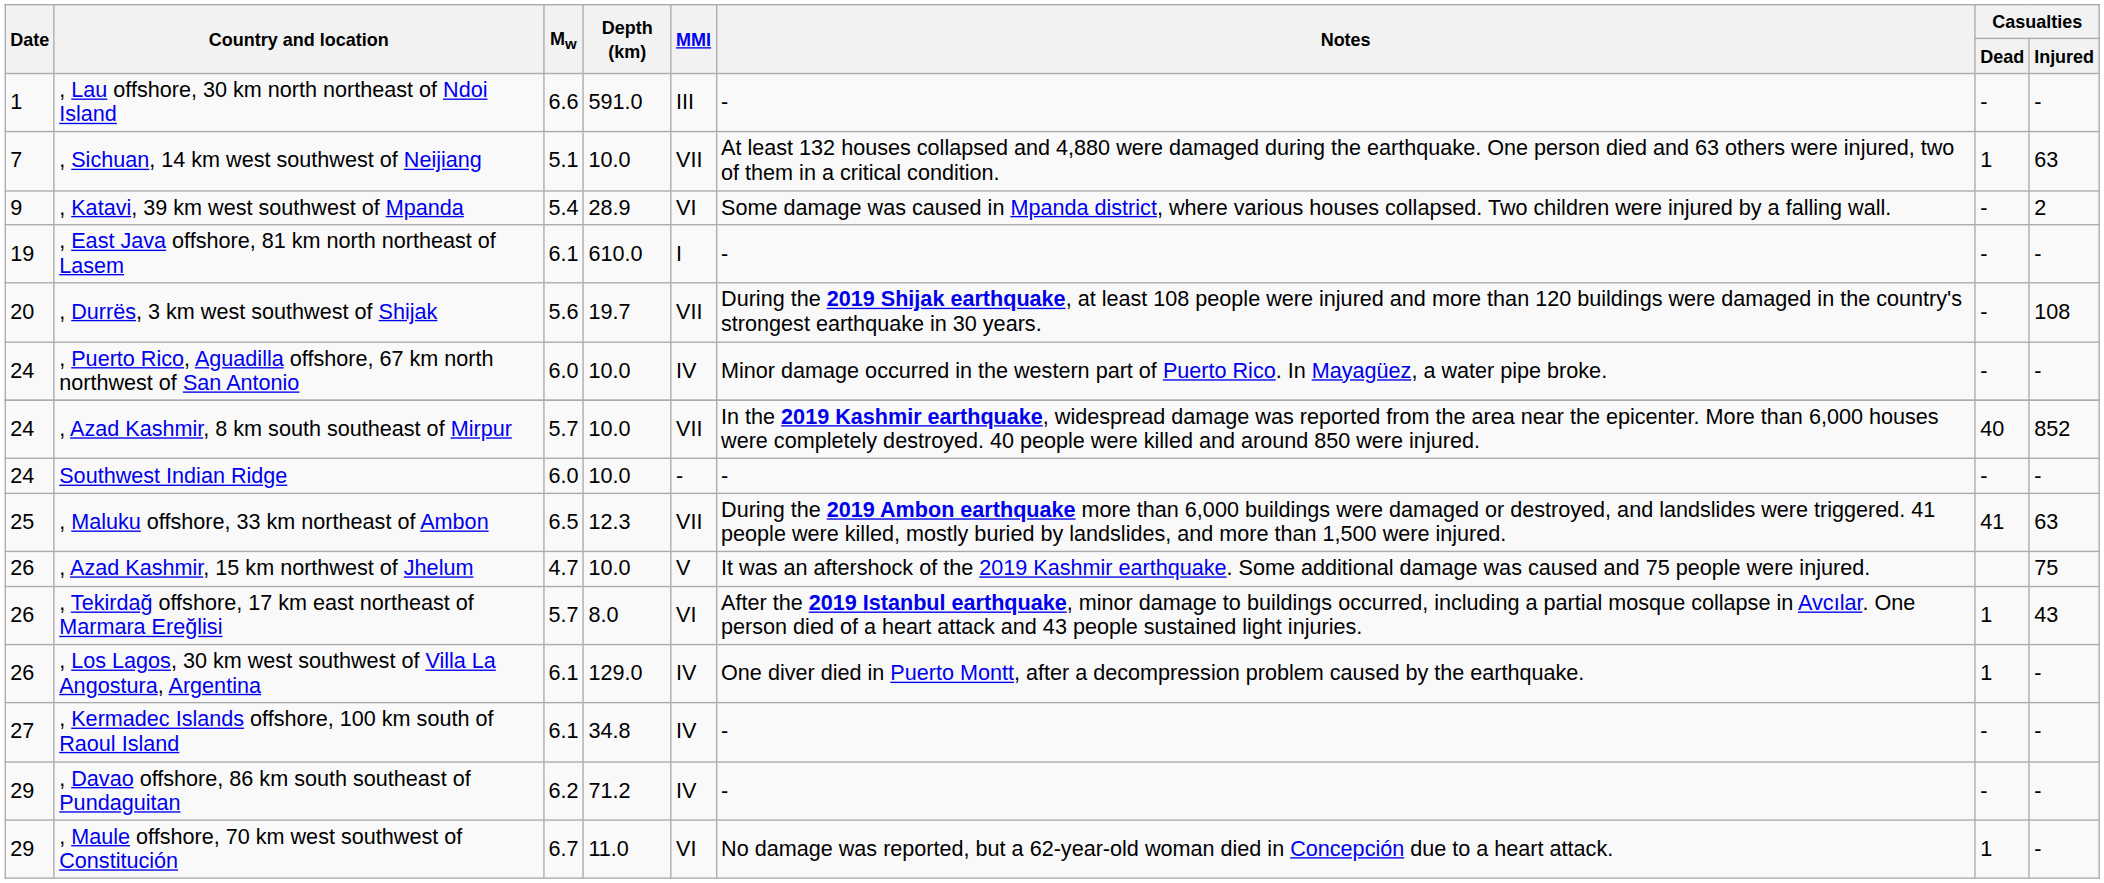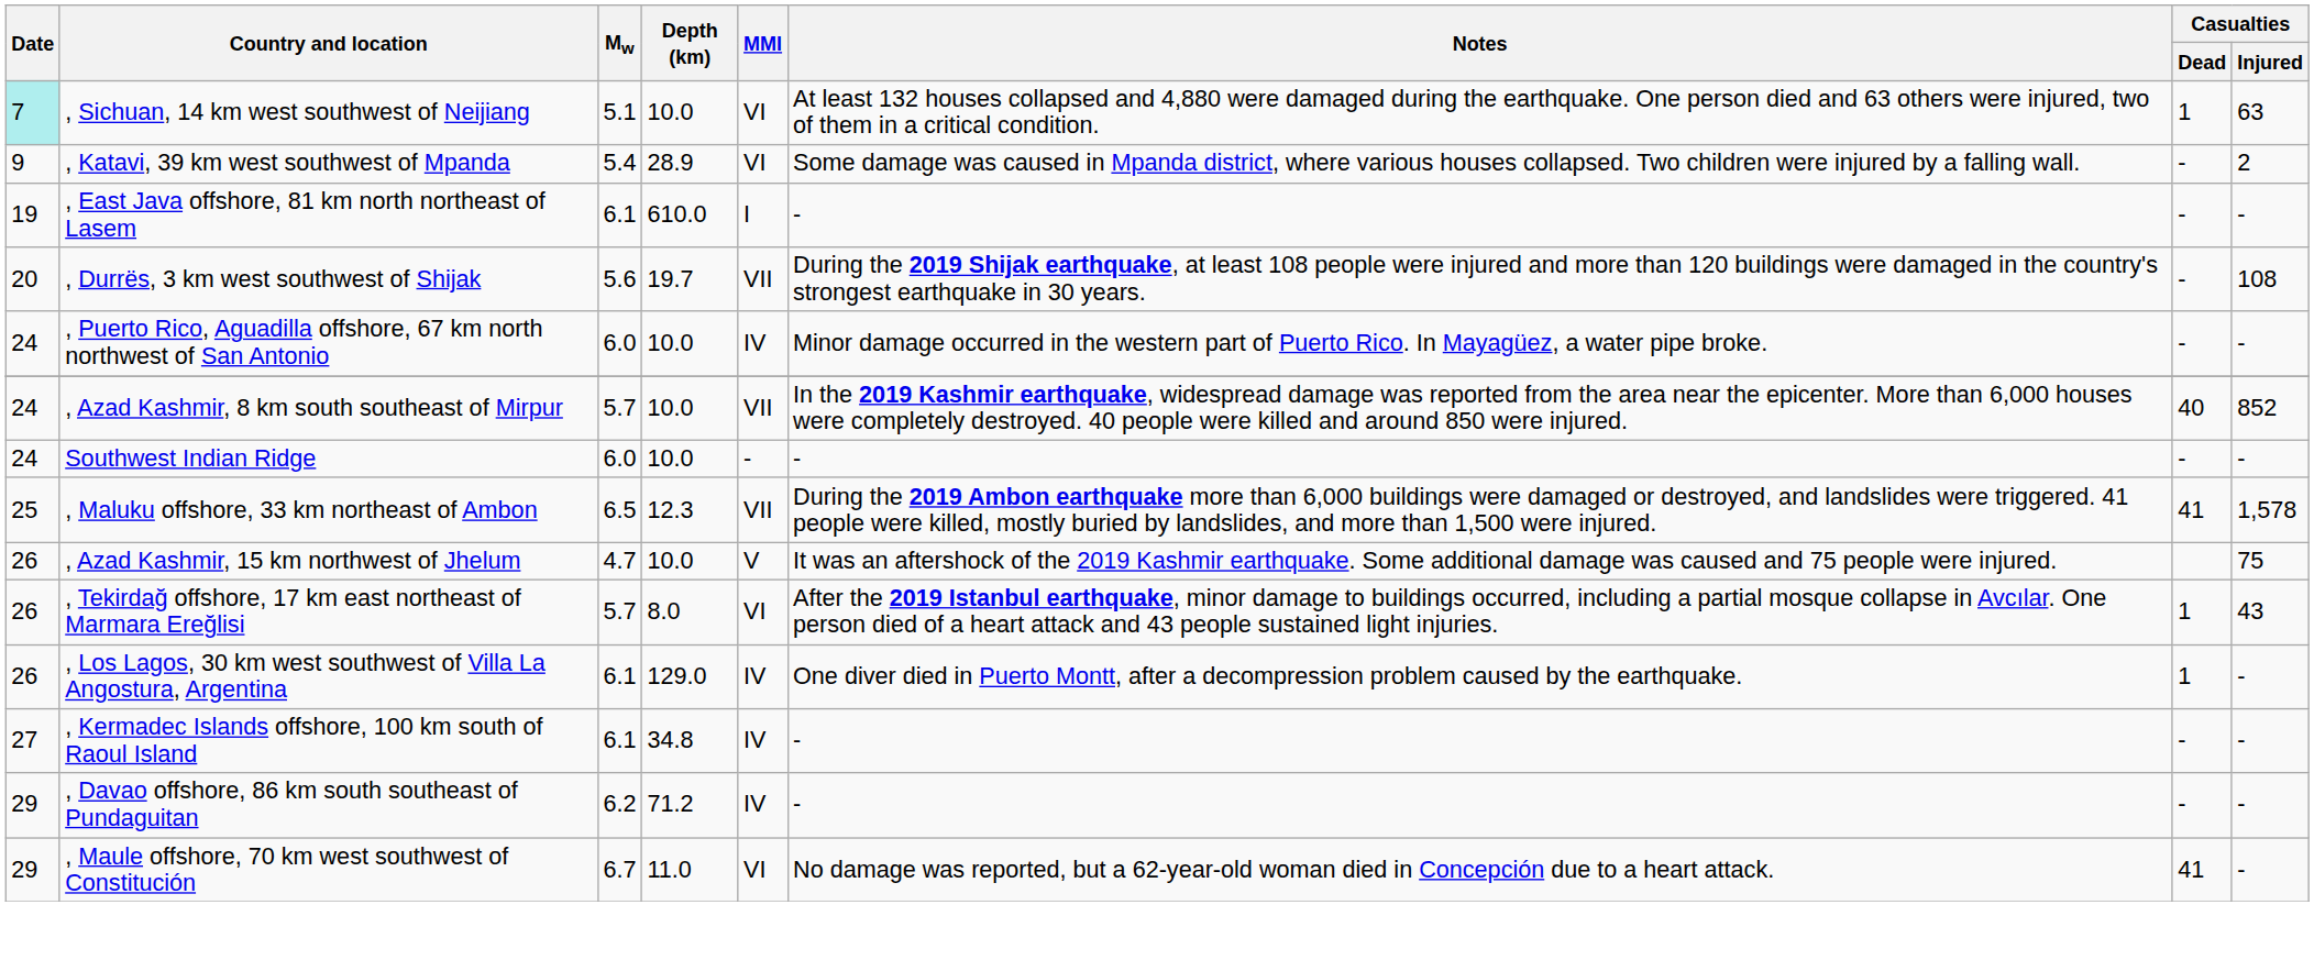 <table class="wikitable sortable" style="border:1px black;  margin-left:1em;">
 <tr>
 <th rowspan="2"><small>Date</small></th>
 <th rowspan="2" style="width: 355px"><small>Country and location</small></th>
 <th rowspan="2"><small>M<sub>w</sub></small></th>
 <th rowspan="2"><small>Depth (km)</small></th>
 <th rowspan="2"><small><a href='#'>MMI</a></small></th>
 <th rowspan="2" class="unsortable"><small>Notes</small></th>
 <th colspan="2"><small>Casualties</small></th>
 </tr>
 <tr>
 <th><small>Dead</small></th>
 <th><small>Injured</small></th>
 </tr>
 <tr>
-<td>1</td>
-<td>, <a href='#'>Lau</a> offshore, 30 km north northeast of <a href='#'>Ndoi Island</a></td>
-<td>6.6</td>
-<td>591.0</td>
-<td>III</td>
-<td>-</td>
-<td>-</td>
-<td>-</td>
-</tr>
-<tr>
-<td>7</td>
+<td style="background: paleturquoise;">7</td>
 <td>, <a href='#'>Sichuan</a>, 14 km west southwest of <a href='#'>Neijiang</a></td>
 <td>5.1</td>
 <td>10.0</td>
-<td>VII</td>
+<td>VI</td>
 <td>At least 132 houses collapsed and 4,880 were damaged during the earthquake. One person died and 63 others were injured, two of them in a critical condition.</td>
 <td>1</td>
 <td>63</td>
 </tr>
 <tr>
 <td>9</td>
 <td>, <a href='#'>Katavi</a>, 39 km west southwest of <a href='#'>Mpanda</a></td>
 <td>5.4</td>
 <td>28.9</td>
 <td>VI</td>
 <td>Some damage was caused in <a href='#'>Mpanda district</a>, where various houses collapsed. Two children were injured by a falling wall.</td>
 <td>-</td>
 <td>2</td>
 </tr>
 <tr>
 <td>19</td>
 <td>, <a href='#'>East Java</a> offshore, 81 km north northeast of <a href='#'>Lasem</a></td>
 <td>6.1</td>
 <td>610.0</td>
 <td>I</td>
 <td>-</td>
 <td>-</td>
 <td>-</td>
 </tr>
 <tr>
 <td>20</td>
 <td>, <a href='#'>Durrës</a>, 3 km west southwest of <a href='#'>Shijak</a></td>
 <td>5.6</td>
 <td>19.7</td>
 <td>VII</td>
 <td>During the <a href='#'><strong>2019 Shijak earthquake</strong></a>, at least 108 people were injured and more than 120 buildings were damaged in the country's strongest earthquake in 30 years.</td>
 <td>-</td>
 <td>108</td>
 </tr>
 <tr>
 <td>24</td>
 <td>, <a href='#'>Puerto Rico</a>, <a href='#'>Aguadilla</a> offshore, 67 km north northwest of <a href='#'>San Antonio</a></td>
 <td>6.0</td>
 <td>10.0</td>
 <td>IV</td>
 <td>Minor damage occurred in the western part of <a href='#'>Puerto Rico</a>. In <a href='#'>Mayagüez</a>, a water pipe broke.</td>
 <td>-</td>
 <td>-</td>
 </tr>
 <tr>
 </tr>
 <tr>
 <td>24</td>
 <td>, <a href='#'>Azad Kashmir</a>, 8 km south southeast of <a href='#'>Mirpur</a></td>
 <td>5.7</td>
 <td>10.0</td>
 <td>VII</td>
 <td>In the <strong><a href='#'>2019 Kashmir earthquake</a></strong>, widespread damage was reported from the area near the epicenter. More than 6,000 houses were completely destroyed. 40 people were killed and around 850 were injured.</td>
 <td>40</td>
 <td>852</td>
 </tr>
 <tr>
 <td>24</td>
 <td><a href='#'>Southwest Indian Ridge</a></td>
 <td>6.0</td>
 <td>10.0</td>
 <td>-</td>
 <td>-</td>
 <td>-</td>
 <td>-</td>
 </tr>
 <tr>
 <td>25</td>
 <td>, <a href='#'>Maluku</a> offshore, 33 km northeast of <a href='#'>Ambon</a></td>
 <td>6.5</td>
 <td>12.3</td>
 <td>VII</td>
 <td>During the <strong><a href='#'>2019 Ambon earthquake</a></strong> more than 6,000 buildings were damaged or destroyed, and landslides were triggered. 41 people were killed, mostly buried by landslides, and more than 1,500 were injured.</td>
 <td>41</td>
-<td>63</td>
+<td>1,578</td>
 </tr>
 <tr>
 <td>26</td>
 <td>, <a href='#'>Azad Kashmir</a>, 15 km northwest of <a href='#'>Jhelum</a></td>
 <td>4.7</td>
 <td>10.0</td>
 <td>V</td>
 <td>It was an aftershock of the <a href='#'>2019 Kashmir earthquake</a>. Some additional damage was caused and 75 people were injured.</td>
 <td></td>
 <td>75</td>
 </tr>
 <tr>
 <td>26</td>
 <td>, <a href='#'>Tekirdağ</a> offshore, 17 km east northeast of <a href='#'>Marmara Ereğlisi</a></td>
 <td>5.7</td>
 <td>8.0</td>
 <td>VI</td>
 <td>After the <strong><a href='#'>2019 Istanbul earthquake</a></strong>, minor damage to buildings occurred, including a partial mosque collapse in <a href='#'>Avcılar</a>. One person died of a heart attack and 43 people sustained light injuries.</td>
 <td>1</td>
 <td>43</td>
 </tr>
 <tr>
 <td>26</td>
 <td>, <a href='#'>Los Lagos</a>, 30 km west southwest of <a href='#'>Villa La Angostura</a>, <a href='#'>Argentina</a></td>
 <td>6.1</td>
 <td>129.0</td>
 <td>IV</td>
 <td>One diver died in <a href='#'>Puerto Montt</a>, after a decompression problem caused by the earthquake.</td>
 <td>1</td>
 <td>-</td>
 </tr>
 <tr>
 <td>27</td>
 <td>, <a href='#'>Kermadec Islands</a> offshore, 100 km south of <a href='#'>Raoul Island</a></td>
 <td>6.1</td>
 <td>34.8</td>
 <td>IV</td>
 <td>-</td>
 <td>-</td>
 <td>-</td>
 </tr>
 <tr>
 <td>29</td>
 <td>, <a href='#'>Davao</a> offshore, 86 km south southeast of <a href='#'>Pundaguitan</a></td>
 <td>6.2</td>
 <td>71.2</td>
 <td>IV</td>
 <td>-</td>
 <td>-</td>
 <td>-</td>
 </tr>
 <tr>
 <td>29</td>
 <td>, <a href='#'>Maule</a> offshore, 70 km west southwest of <a href='#'>Constitución</a></td>
 <td>6.7</td>
 <td>11.0</td>
 <td>VI</td>
 <td>No damage was reported, but a 62-year-old woman died in <a href='#'>Concepción</a> due to a heart attack.</td>
-<td>1</td>
+<td>41</td>
 <td>-</td>
 </tr>
 <tr>
 </tr>
 </table>
